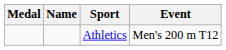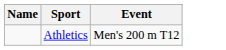 <table class="wikitable sortable" style="font-size:90%">
 <tr>
-<th>Medal</th>
 <th>Name</th>
 <th>Sport</th>
 <th>Event</th>
 </tr>
 <tr>
 <td></td>
-<td></td>
 <td><a href='#'>Athletics</a></td>
 <td>Men's 200 m T12</td>
 </tr>
 </table>
